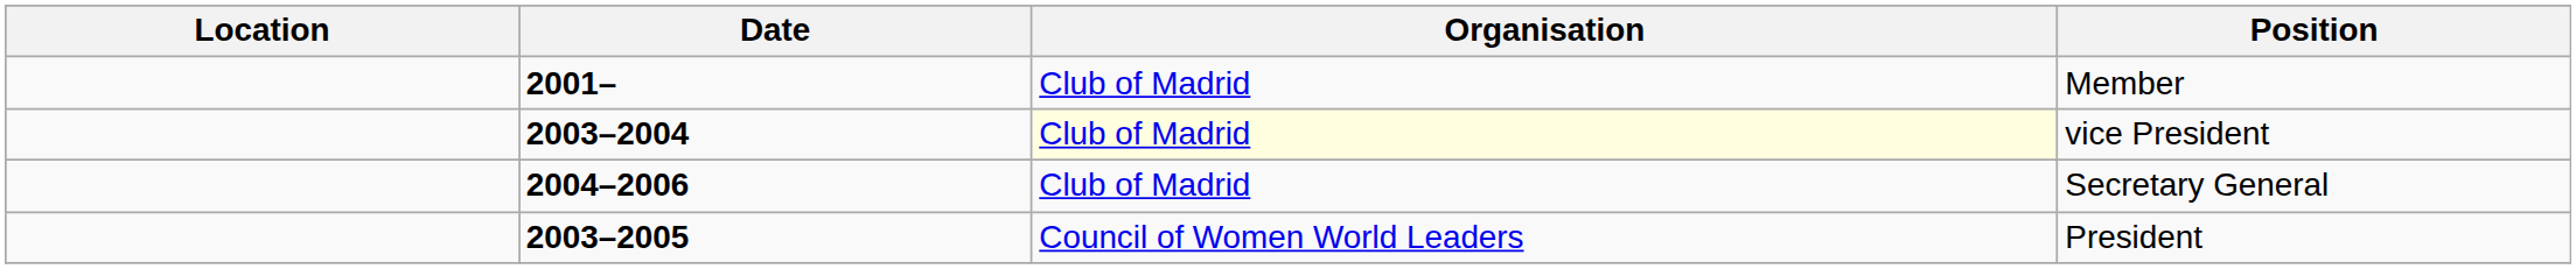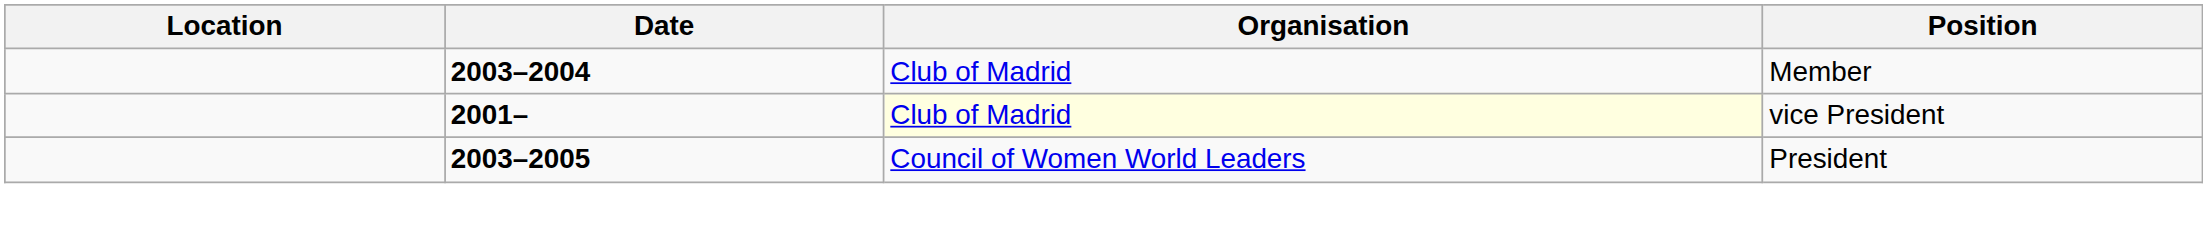 <table class="wikitable" style="width:100%;">
 <tr>
 <th style="width:20%;">Location</th>
 <th style="width:20%;">Date</th>
 <th style="width:40%;">Organisation</th>
 <th style="width:20%;">Position</th>
 </tr>
 <tr>
 <td></td>
-<td><strong>2001–</strong></td>
+<td><strong>2003–2004</strong></td>
 <td><a href='#'>Club of Madrid</a></td>
 <td>Member</td>
 </tr>
 <tr>
 <td></td>
-<td><strong>2003–2004</strong></td>
+<td><strong>2001–</strong></td>
 <td style="background: lightyellow;"><a href='#'>Club of Madrid</a></td>
 <td>vice President</td>
-</tr>
-<tr>
-<td></td>
-<td><strong>2004–2006</strong></td>
-<td><a href='#'>Club of Madrid</a></td>
-<td>Secretary General  </td>
 </tr>
 <tr>
 <td></td>
 <td><strong>2003–2005</strong></td>
 <td><a href='#'>Council of Women World Leaders</a></td>
 <td>President  </td>
 </tr>
 </table>
